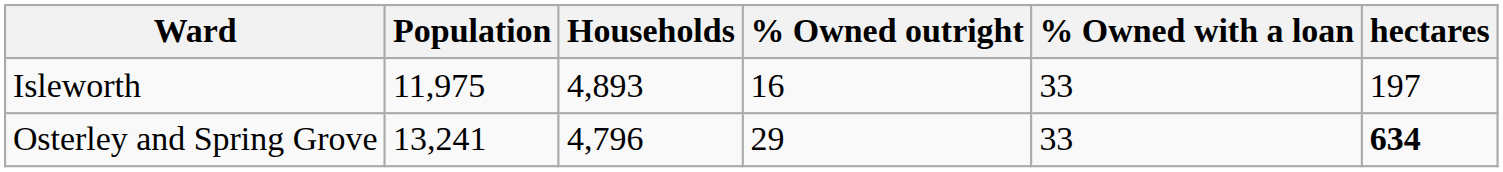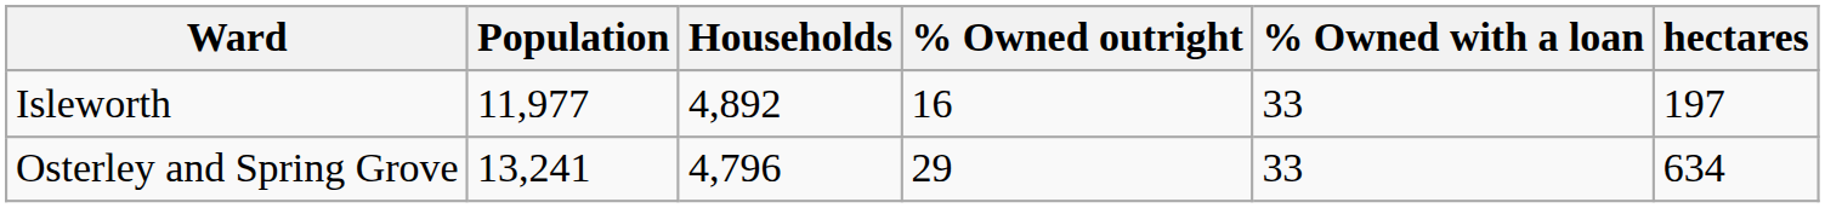 <table class="wikitable">
 <tr>
 <th>Ward</th>
 <th>Population</th>
 <th>Households</th>
 <th>% Owned outright</th>
 <th>% Owned with a loan</th>
 <th>hectares</th>
 </tr>
 <tr>
 <td>Isleworth</td>
-<td>11,975</td>
-<td>4,893</td>
+<td>11,977</td>
+<td>4,892</td>
 <td>16</td>
 <td>33</td>
 <td>197</td>
 </tr>
 <tr>
 <td>Osterley and Spring Grove</td>
 <td>13,241</td>
 <td>4,796</td>
 <td>29</td>
 <td>33</td>
-<td><strong>634</strong></td>
+<td>634</td>
 </tr>
 </table>
